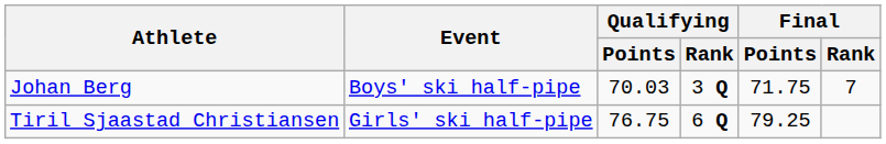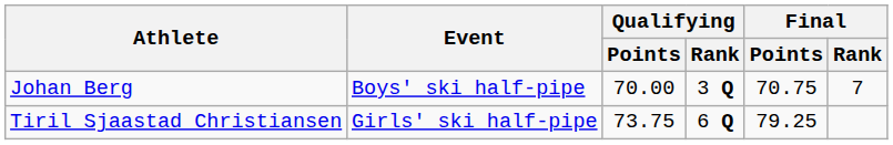 <table class="wikitable">
 <tr>
 <th rowspan="2">Athlete</th>
 <th rowspan="2">Event</th>
 <th colspan="2">Qualifying</th>
 <th colspan="2">Final</th>
 </tr>
 <tr>
 <th>Points</th>
 <th>Rank</th>
 <th>Points</th>
 <th>Rank</th>
 </tr>
 <tr>
 <td><a href='#'>Johan Berg</a></td>
 <td><a href='#'>Boys' ski half-pipe</a></td>
-<td align="center">70.03</td>
+<td align="center">70.00</td>
 <td align="center">3 <strong>Q</strong></td>
-<td align="center">71.75</td>
+<td align="center">70.75</td>
 <td align="center">7</td>
 </tr>
 <tr>
 <td><a href='#'>Tiril Sjaastad Christiansen</a></td>
 <td><a href='#'>Girls' ski half-pipe</a></td>
-<td align="center">76.75</td>
+<td align="center">73.75</td>
 <td align="center">6 <strong>Q</strong></td>
 <td align="center">79.25</td>
 <td align="center"></td>
 </tr>
 </table>
